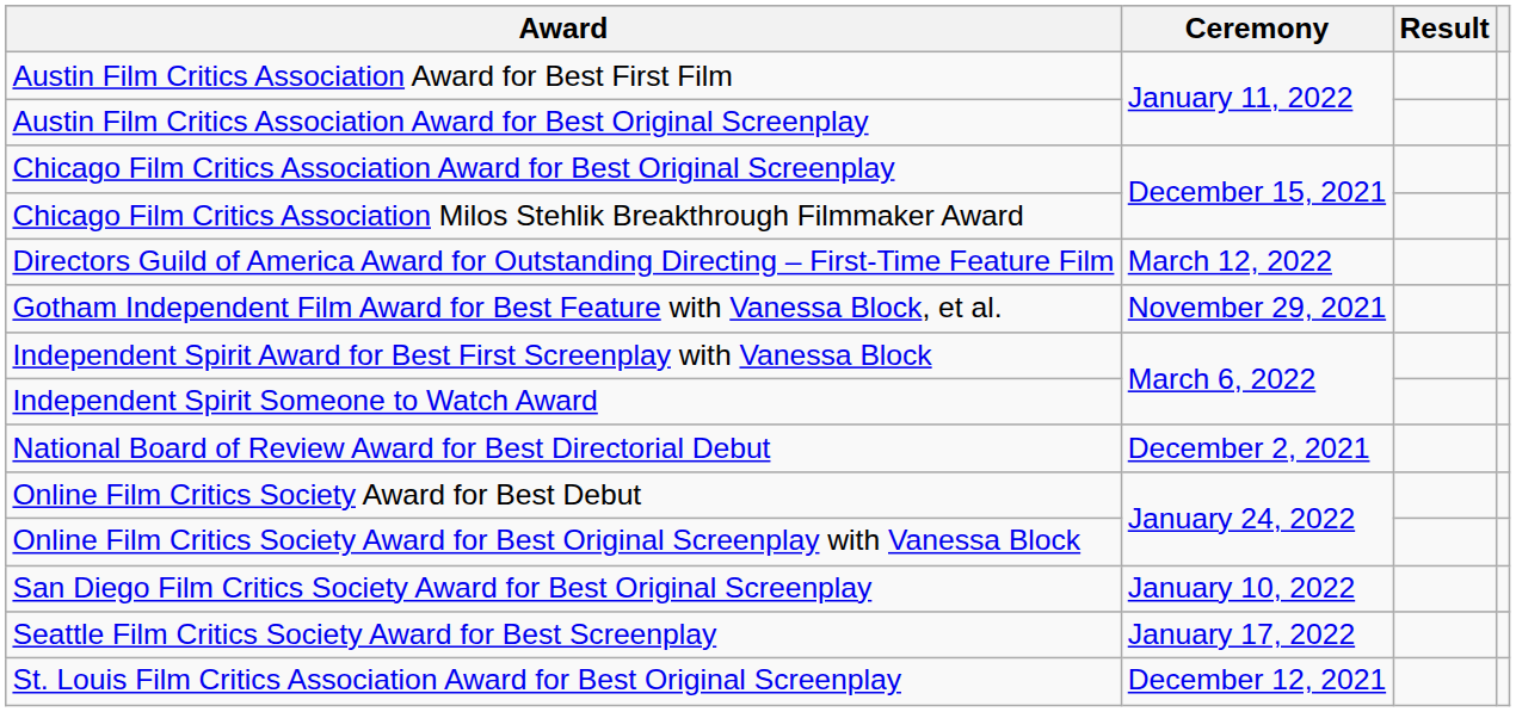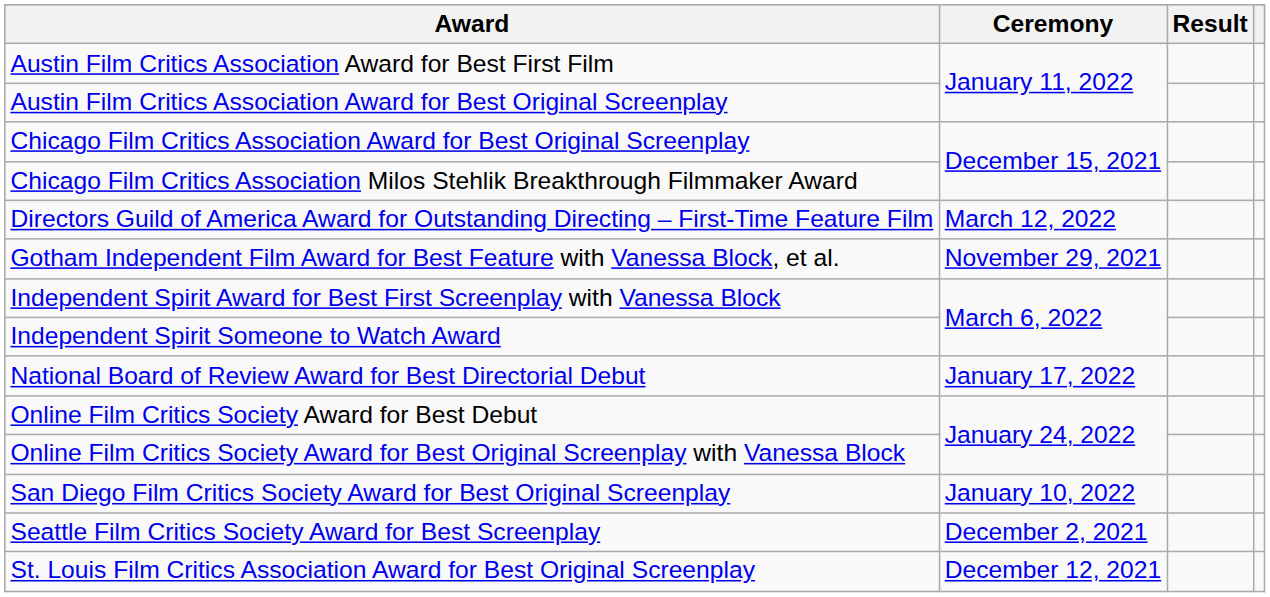 <table class="wikitable sortable">
 <tr style="background:#ccc; text-align:center;">
 <th>Award</th>
 <th>Ceremony</th>
 <th>Result</th>
 <th scope="col" class="unsortable"></th>
 </tr>
 <tr>
 <td><a href='#'>Austin Film Critics Association</a> Award for Best First Film</td>
 <td rowspan = "2"><a href='#'>January 11, 2022</a></td>
 <td></td>
 <td></td>
 </tr>
 <tr>
 <td><a href='#'>Austin Film Critics Association Award for Best Original Screenplay</a></td>
 <td></td>
 <td></td>
 </tr>
 <tr>
 <td><a href='#'>Chicago Film Critics Association Award for Best Original Screenplay</a></td>
 <td rowspan = "2"><a href='#'>December 15, 2021</a></td>
 <td></td>
 <td></td>
 </tr>
 <tr>
 <td><a href='#'>Chicago Film Critics Association</a> Milos Stehlik Breakthrough Filmmaker Award</td>
 <td></td>
 <td></td>
 </tr>
 <tr>
 <td><a href='#'>Directors Guild of America Award for Outstanding Directing – First-Time Feature Film</a></td>
 <td><a href='#'>March 12, 2022</a></td>
 <td></td>
 <td></td>
 </tr>
 <tr>
 <td><a href='#'>Gotham Independent Film Award for Best Feature</a> with <a href='#'>Vanessa Block</a>, et al.</td>
 <td><a href='#'>November 29, 2021</a></td>
 <td></td>
 <td></td>
 </tr>
 <tr>
 <td><a href='#'>Independent Spirit Award for Best First Screenplay</a> with <a href='#'>Vanessa Block</a></td>
 <td rowspan = "2"><a href='#'>March 6, 2022</a></td>
 <td></td>
 <td></td>
 </tr>
 <tr>
 <td><a href='#'>Independent Spirit Someone to Watch Award</a></td>
 <td></td>
 <td></td>
 </tr>
 <tr>
 <td><a href='#'>National Board of Review Award for Best Directorial Debut</a></td>
-<td><a href='#'>December 2, 2021</a></td>
+<td><a href='#'>January 17, 2022</a></td>
 <td></td>
 <td></td>
 </tr>
 <tr>
 <td><a href='#'>Online Film Critics Society</a> Award for Best Debut</td>
 <td rowspan = "2"><a href='#'>January 24, 2022</a></td>
 <td></td>
 <td></td>
 </tr>
 <tr>
 <td><a href='#'>Online Film Critics Society Award for Best Original Screenplay</a> with <a href='#'>Vanessa Block</a></td>
 <td></td>
 <td></td>
 </tr>
 <tr>
 <td><a href='#'>San Diego Film Critics Society Award for Best Original Screenplay</a></td>
 <td><a href='#'>January 10, 2022</a></td>
 <td></td>
 <td></td>
 </tr>
 <tr>
 <td><a href='#'>Seattle Film Critics Society Award for Best Screenplay</a></td>
-<td><a href='#'>January 17, 2022</a></td>
+<td><a href='#'>December 2, 2021</a></td>
 <td></td>
 <td></td>
 </tr>
 <tr>
 <td><a href='#'>St. Louis Film Critics Association Award for Best Original Screenplay</a></td>
 <td><a href='#'>December 12, 2021</a></td>
 <td></td>
 <td></td>
 </tr>
 </table>
